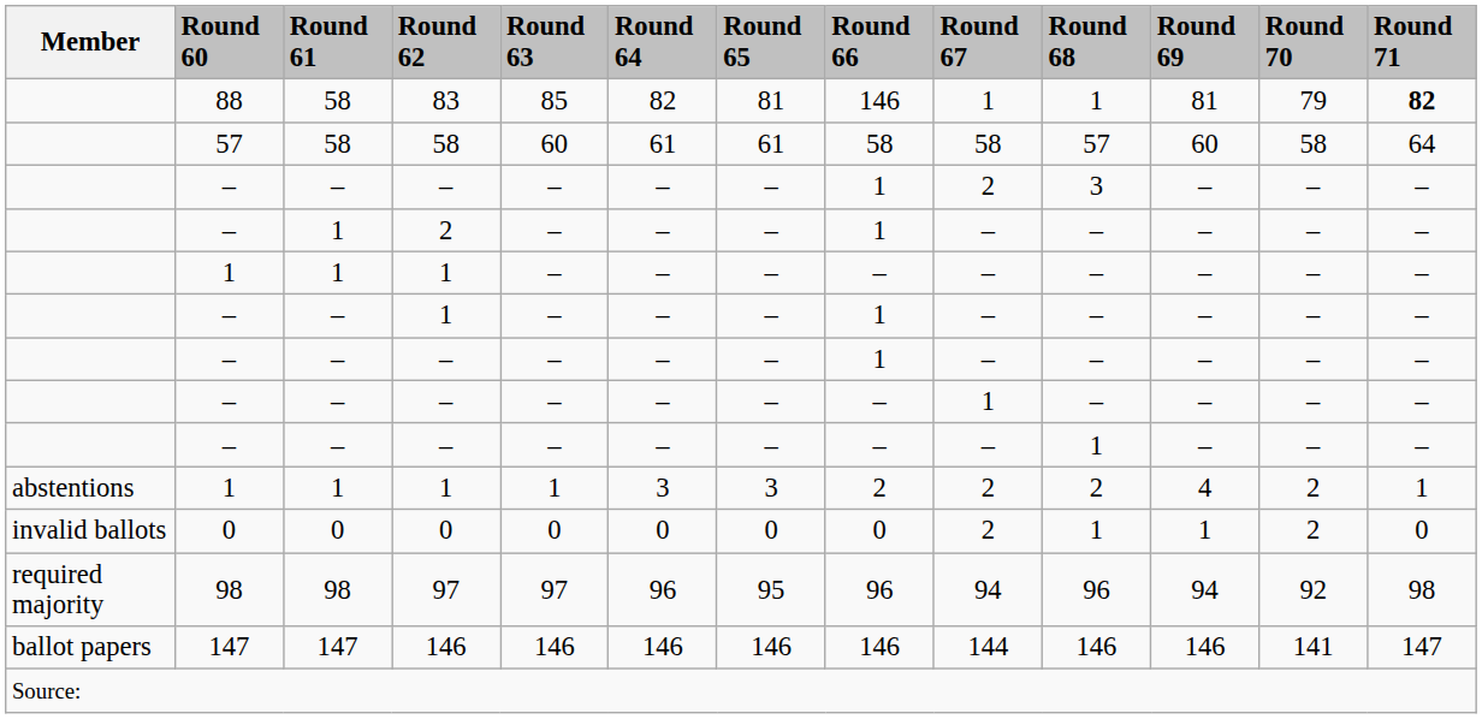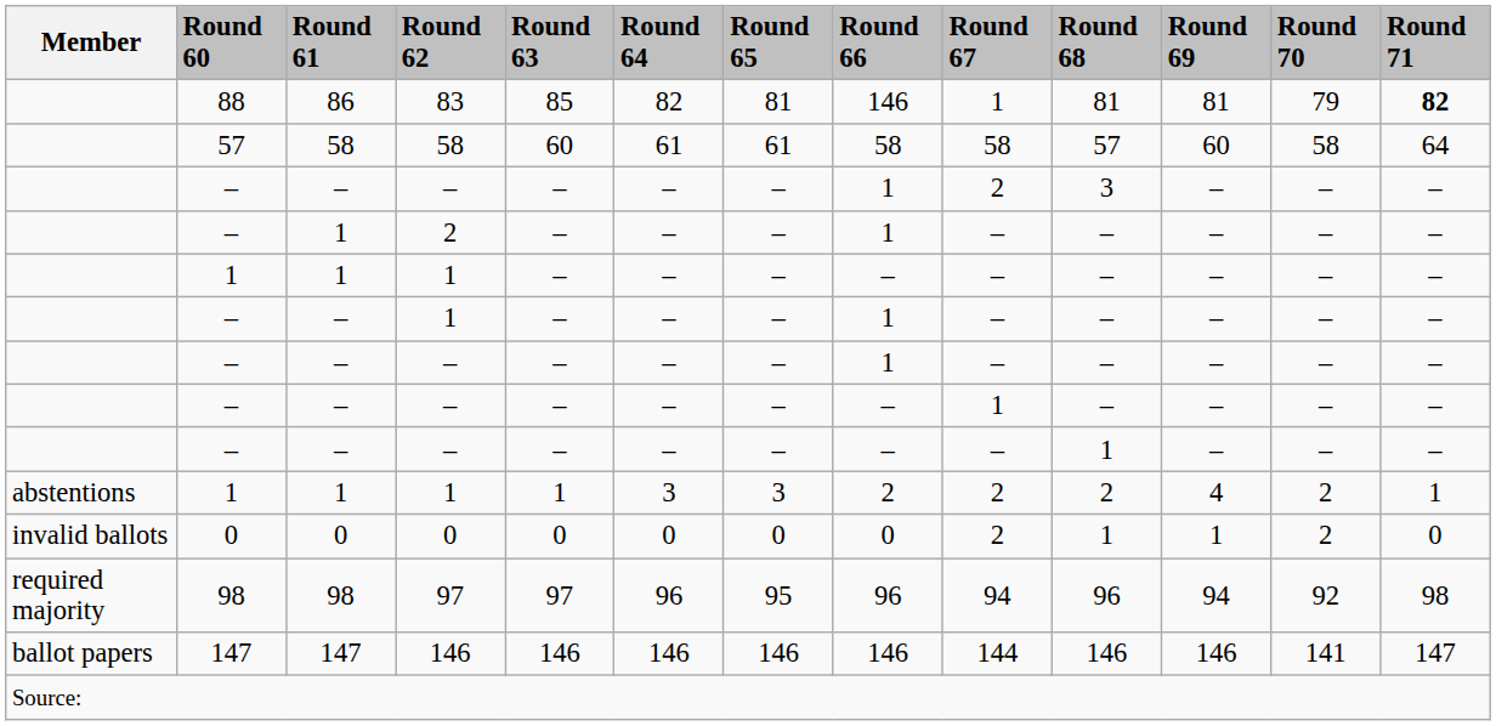 <table class="wikitable collapsible collapsed">
 <tr>
 <th>Member</th>
 <td style="background:silver;"><strong>Round 60</strong></td>
 <td style="background:silver;"><strong>Round 61</strong></td>
 <td style="background:silver;"><strong>Round 62</strong></td>
 <td style="background:silver;"><strong>Round 63</strong></td>
 <td style="background:silver;"><strong>Round 64</strong></td>
 <td style="background:silver;"><strong>Round 65</strong></td>
 <td style="background:silver;"><strong>Round 66</strong></td>
 <td style="background:silver;"><strong>Round 67</strong></td>
 <td style="background:silver;"><strong>Round 68</strong></td>
 <td style="background:silver;"><strong>Round 69</strong></td>
 <td style="background:silver;"><strong>Round 70</strong></td>
 <td style="background:silver;"><strong>Round 71</strong></td>
 </tr>
 <tr>
 <td></td>
 <td style="text-align:center;">88</td>
-<td style="text-align:center;">58</td>
+<td style="text-align:center;">86</td>
 <td style="text-align:center;">83</td>
 <td style="text-align:center;">85</td>
 <td style="text-align:center;">82</td>
 <td style="text-align:center;">81</td>
 <td style="text-align:center;">146</td>
 <td style="text-align:center;">1</td>
-<td style="text-align:center;">1</td>
+<td style="text-align:center;">81</td>
 <td style="text-align:center;">81</td>
 <td style="text-align:center;">79</td>
 <td style="text-align:center;"><strong>82</strong></td>
 </tr>
 <tr>
 <td></td>
 <td style="text-align:center;">57</td>
 <td style="text-align:center;">58</td>
 <td style="text-align:center;">58</td>
 <td style="text-align:center;">60</td>
 <td style="text-align:center;">61</td>
 <td style="text-align:center;">61</td>
 <td style="text-align:center;">58</td>
 <td style="text-align:center;">58</td>
 <td style="text-align:center;">57</td>
 <td style="text-align:center;">60</td>
 <td style="text-align:center;">58</td>
 <td style="text-align:center;">64</td>
 </tr>
 <tr>
 <td></td>
 <td style="text-align:center;">–</td>
 <td style="text-align:center;">–</td>
 <td style="text-align:center;">–</td>
 <td style="text-align:center;">–</td>
 <td style="text-align:center;">–</td>
 <td style="text-align:center;">–</td>
 <td style="text-align:center;">1</td>
 <td style="text-align:center;">2</td>
 <td style="text-align:center;">3</td>
 <td style="text-align:center;">–</td>
 <td style="text-align:center;">–</td>
 <td style="text-align:center;">–</td>
 </tr>
 <tr>
 <td></td>
 <td style="text-align:center;">–</td>
 <td style="text-align:center;">1</td>
 <td style="text-align:center;">2</td>
 <td style="text-align:center;">–</td>
 <td style="text-align:center;">–</td>
 <td style="text-align:center;">–</td>
 <td style="text-align:center;">1</td>
 <td style="text-align:center;">–</td>
 <td style="text-align:center;">–</td>
 <td style="text-align:center;">–</td>
 <td style="text-align:center;">–</td>
 <td style="text-align:center;">–</td>
 </tr>
 <tr>
 <td></td>
 <td style="text-align:center;">1</td>
 <td style="text-align:center;">1</td>
 <td style="text-align:center;">1</td>
 <td style="text-align:center;">–</td>
 <td style="text-align:center;">–</td>
 <td style="text-align:center;">–</td>
 <td style="text-align:center;">–</td>
 <td style="text-align:center;">–</td>
 <td style="text-align:center;">–</td>
 <td style="text-align:center;">–</td>
 <td style="text-align:center;">–</td>
 <td style="text-align:center;">–</td>
 </tr>
 <tr>
 <td></td>
 <td style="text-align:center;">–</td>
 <td style="text-align:center;">–</td>
 <td style="text-align:center;">1</td>
 <td style="text-align:center;">–</td>
 <td style="text-align:center;">–</td>
 <td style="text-align:center;">–</td>
 <td style="text-align:center;">1</td>
 <td style="text-align:center;">–</td>
 <td style="text-align:center;">–</td>
 <td style="text-align:center;">–</td>
 <td style="text-align:center;">–</td>
 <td style="text-align:center;">–</td>
 </tr>
 <tr>
 <td></td>
 <td style="text-align:center;">–</td>
 <td style="text-align:center;">–</td>
 <td style="text-align:center;">–</td>
 <td style="text-align:center;">–</td>
 <td style="text-align:center;">–</td>
 <td style="text-align:center;">–</td>
 <td style="text-align:center;">1</td>
 <td style="text-align:center;">–</td>
 <td style="text-align:center;">–</td>
 <td style="text-align:center;">–</td>
 <td style="text-align:center;">–</td>
 <td style="text-align:center;">–</td>
 </tr>
 <tr>
 <td></td>
 <td style="text-align:center;">–</td>
 <td style="text-align:center;">–</td>
 <td style="text-align:center;">–</td>
 <td style="text-align:center;">–</td>
 <td style="text-align:center;">–</td>
 <td style="text-align:center;">–</td>
 <td style="text-align:center;">–</td>
 <td style="text-align:center;">1</td>
 <td style="text-align:center;">–</td>
 <td style="text-align:center;">–</td>
 <td style="text-align:center;">–</td>
 <td style="text-align:center;">–</td>
 </tr>
 <tr>
 <td></td>
 <td style="text-align:center;">–</td>
 <td style="text-align:center;">–</td>
 <td style="text-align:center;">–</td>
 <td style="text-align:center;">–</td>
 <td style="text-align:center;">–</td>
 <td style="text-align:center;">–</td>
 <td style="text-align:center;">–</td>
 <td style="text-align:center;">–</td>
 <td style="text-align:center;">1</td>
 <td style="text-align:center;">–</td>
 <td style="text-align:center;">–</td>
 <td style="text-align:center;">–</td>
 </tr>
 <tr>
 <td>abstentions</td>
 <td style="text-align:center;">1</td>
 <td style="text-align:center;">1</td>
 <td style="text-align:center;">1</td>
 <td style="text-align:center;">1</td>
 <td style="text-align:center;">3</td>
 <td style="text-align:center;">3</td>
 <td style="text-align:center;">2</td>
 <td style="text-align:center;">2</td>
 <td style="text-align:center;">2</td>
 <td style="text-align:center;">4</td>
 <td style="text-align:center;">2</td>
 <td style="text-align:center;">1</td>
 </tr>
 <tr>
 <td>invalid ballots</td>
 <td style="text-align:center;">0</td>
 <td style="text-align:center;">0</td>
 <td style="text-align:center;">0</td>
 <td style="text-align:center;">0</td>
 <td style="text-align:center;">0</td>
 <td style="text-align:center;">0</td>
 <td style="text-align:center;">0</td>
 <td style="text-align:center;">2</td>
 <td style="text-align:center;">1</td>
 <td style="text-align:center;">1</td>
 <td style="text-align:center;">2</td>
 <td style="text-align:center;">0</td>
 </tr>
 <tr>
 <td>required majority</td>
 <td style="text-align:center;">98</td>
 <td style="text-align:center;">98</td>
 <td style="text-align:center;">97</td>
 <td style="text-align:center;">97</td>
 <td style="text-align:center;">96</td>
 <td style="text-align:center;">95</td>
 <td style="text-align:center;">96</td>
 <td style="text-align:center;">94</td>
 <td style="text-align:center;">96</td>
 <td style="text-align:center;">94</td>
 <td style="text-align:center;">92</td>
 <td style="text-align:center;">98</td>
 </tr>
 <tr>
 <td>ballot papers</td>
 <td style="text-align:center;">147</td>
 <td style="text-align:center;">147</td>
 <td style="text-align:center;">146</td>
 <td style="text-align:center;">146</td>
 <td style="text-align:center;">146</td>
 <td style="text-align:center;">146</td>
 <td style="text-align:center;">146</td>
 <td style="text-align:center;">144</td>
 <td style="text-align:center;">146</td>
 <td style="text-align:center;">146</td>
 <td style="text-align:center;">141</td>
 <td style="text-align:center;">147</td>
 </tr>
 <tr>
 <td colspan=13><small>Source:</small></td>
 </tr>
 </table>
